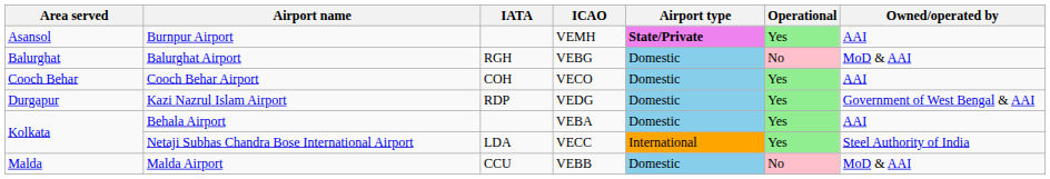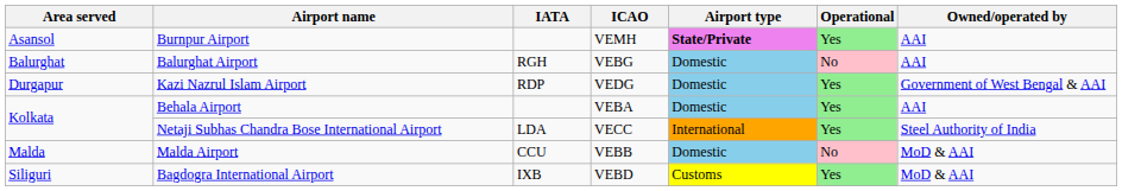 <table class="sortable wikitable"style="text-align:left;"style="font-size: 85%">
 <tr>
 <th style="width:10em;">Area served</th>
 <th style="width:25em;">Airport name</th>
 <th style="width:5em;">IATA</th>
 <th style="width:5em;">ICAO</th>
 <th style="width:10em;">Airport type</th>
 <th style="width:5em;">Operational</th>
 <th style="width:15em;">Owned/operated by</th>
 </tr>
 <tr>
 <td><a href='#'>Asansol</a></td>
 <td><a href='#'>Burnpur Airport</a></td>
 <td></td>
 <td>VEMH</td>
 <td style="background:violet;"><strong>State/Private</strong></td>
 <td style="background:lightgreen;">Yes</td>
 <td><a href='#'>AAI</a></td>
 </tr>
 <tr>
 <td><a href='#'>Balurghat</a></td>
 <td><a href='#'>Balurghat Airport</a></td>
 <td>RGH</td>
 <td>VEBG</td>
 <td style="background:skyblue;">Domestic</td>
 <td style="background:pink;">No</td>
-<td><a href='#'>MoD</a> & <a href='#'>AAI</a></td>
-</tr>
-<tr>
-<td><a href='#'>Cooch Behar</a></td>
-<td><a href='#'>Cooch Behar Airport</a></td>
-<td>COH</td>
-<td>VECO</td>
-<td style="background:skyblue;">Domestic</td>
-<td style="background:lightgreen;">Yes</td>
 <td><a href='#'>AAI</a></td>
 </tr>
 <tr>
 <td><a href='#'>Durgapur</a></td>
 <td><a href='#'>Kazi Nazrul Islam Airport</a></td>
 <td>RDP</td>
 <td>VEDG</td>
 <td style="background:skyblue;">Domestic</td>
 <td style="background:lightgreen;">Yes</td>
 <td><a href='#'>Government of West Bengal</a> & <a href='#'>AAI</a></td>
 </tr>
 <tr>
 <td rowspan=2><a href='#'>Kolkata</a></td>
 <td><a href='#'>Behala Airport</a></td>
 <td></td>
 <td>VEBA</td>
 <td style="background:skyblue;">Domestic</td>
 <td style="background:lightgreen;">Yes</td>
 <td><a href='#'>AAI</a></td>
 </tr>
 <tr>
 <td><a href='#'>Netaji Subhas Chandra Bose International Airport</a></td>
 <td>LDA</td>
 <td>VECC</td>
 <td style="background:orange;">International</td>
 <td style="background:lightgreen;">Yes</td>
 <td><a href='#'>Steel Authority of India</a></td>
 </tr>
 <tr>
 <td><a href='#'>Malda</a></td>
 <td><a href='#'>Malda Airport</a></td>
 <td>CCU</td>
 <td>VEBB</td>
 <td style="background:skyblue;">Domestic</td>
 <td style="background:pink;">No</td>
 <td><a href='#'>MoD</a> & <a href='#'>AAI</a></td>
 </tr>
+<tr>
+<td><a href='#'>Siliguri</a></td>
+<td><a href='#'>Bagdogra International Airport</a></td>
+<td>IXB</td>
+<td>VEBD</td>
+<td style="background:yellow;">Customs</td>
+<td style="background:lightgreen;">Yes</td>
+<td><a href='#'>MoD</a> & <a href='#'>AAI</a></td>
+</tr>
 </table>
